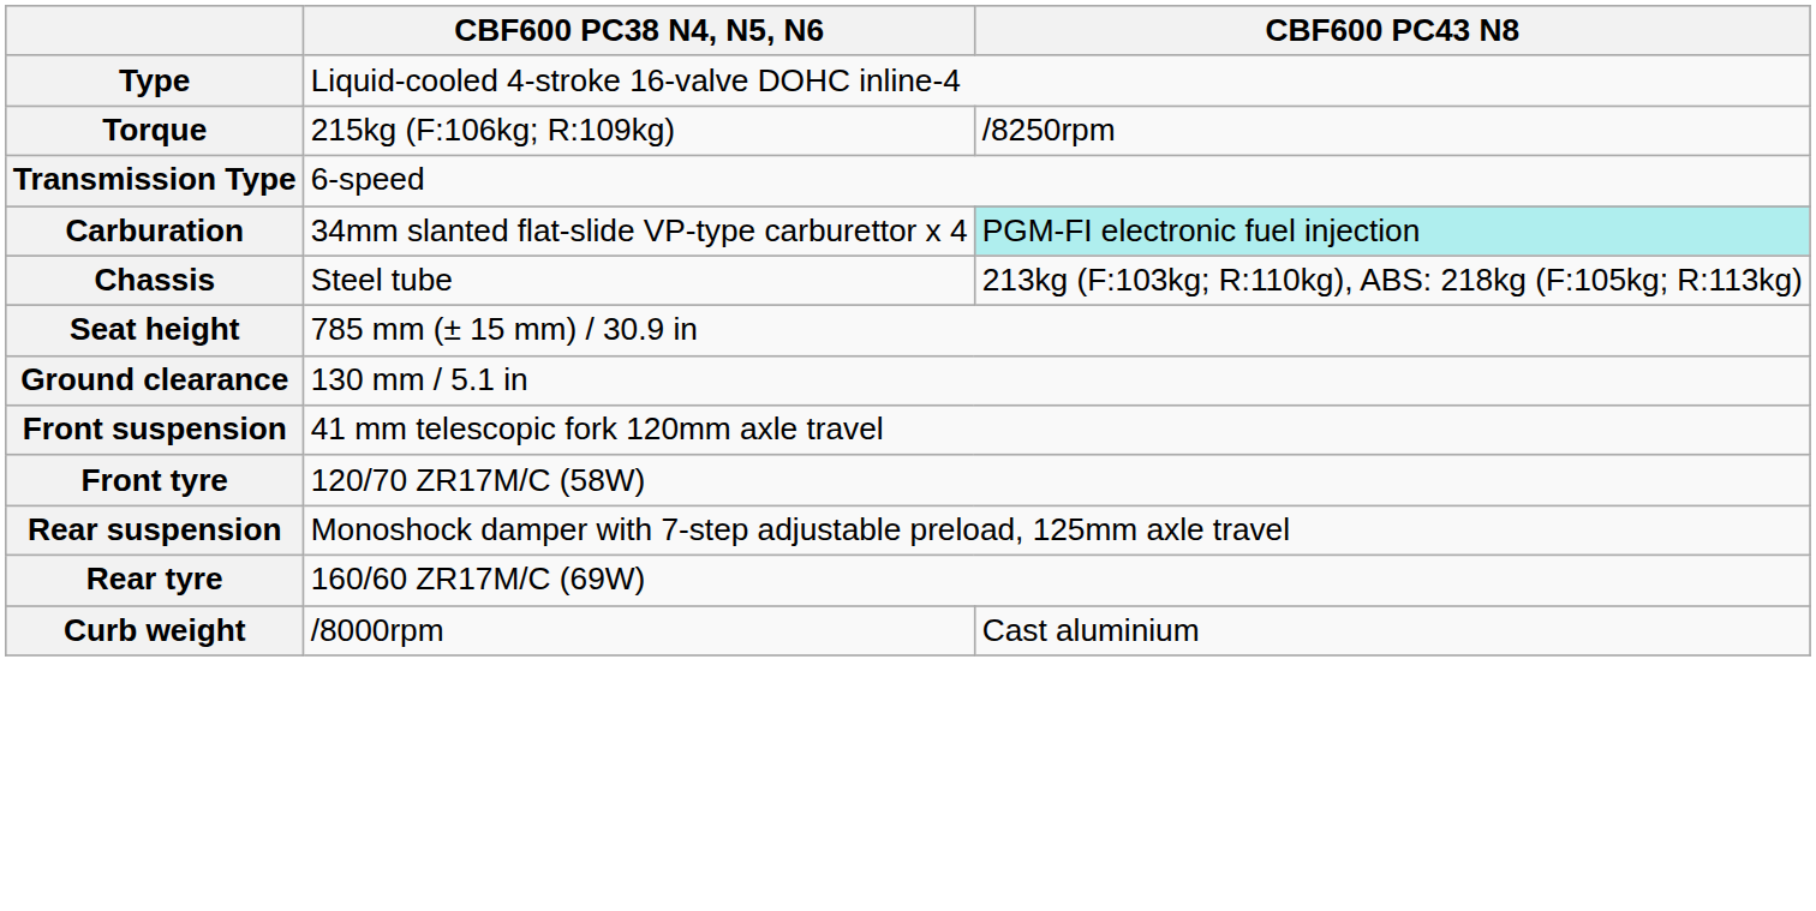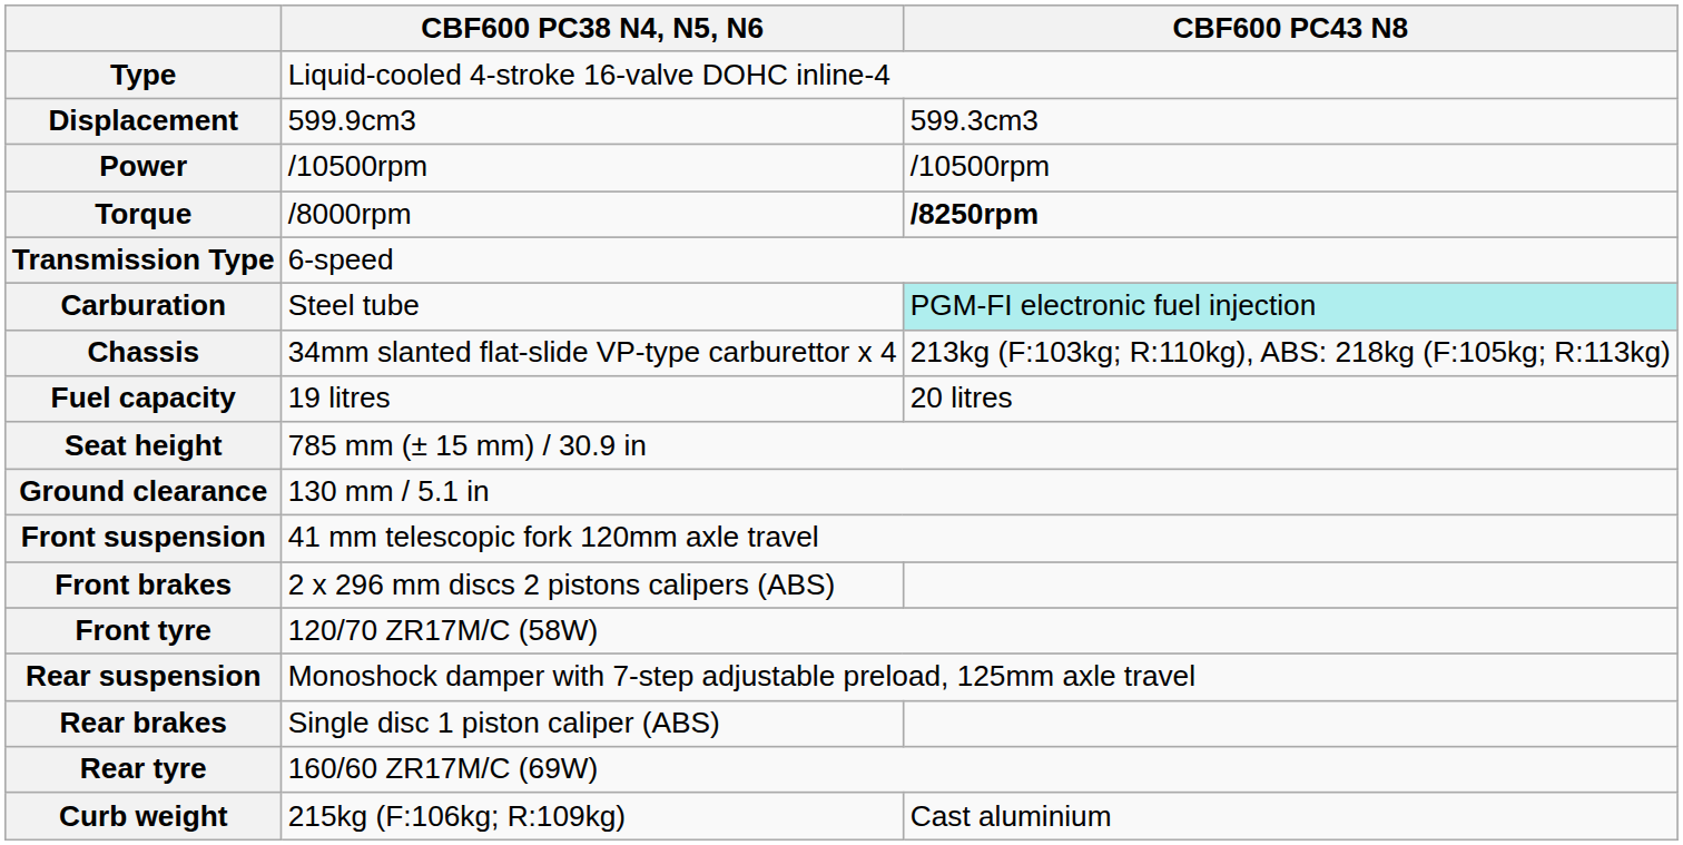 <table class="wikitable">
 <tr>
 <th></th>
 <th>CBF600 PC38 N4, N5, N6</th>
 <th>CBF600 PC43 N8</th>
 </tr>
 <tr>
 <th>Type</th>
 <td colspan="2">Liquid-cooled 4-stroke 16-valve DOHC inline-4</td>
 </tr>
 <tr>
+<th>Displacement</th>
+<td>599.9cm3</td>
+<td>599.3cm3</td>
+</tr>
+<tr>
+<th>Power</th>
+<td>/10500rpm</td>
+<td>/10500rpm</td>
+</tr>
+<tr>
 <th>Torque</th>
-<td>215kg (F:106kg; R:109kg)</td>
-<td>/8250rpm</td>
+<td>/8000rpm</td>
+<td><strong>/8250rpm</strong></td>
 </tr>
 <tr>
 <th>Transmission Type</th>
 <td colspan="2">6-speed</td>
 </tr>
 <tr>
 <th>Carburation</th>
-<td>34mm slanted flat-slide VP-type carburettor x 4</td>
+<td>Steel tube</td>
 <td style="background: paleturquoise;">PGM-FI electronic fuel injection</td>
 </tr>
 <tr>
 <th>Chassis</th>
-<td>Steel tube</td>
+<td>34mm slanted flat-slide VP-type carburettor x 4</td>
 <td>213kg (F:103kg; R:110kg), ABS: 218kg (F:105kg; R:113kg)</td>
+</tr>
+<tr>
+<th>Fuel capacity</th>
+<td>19 litres</td>
+<td>20 litres</td>
 </tr>
 <tr>
 <th>Seat height</th>
 <td colspan="2">785 mm (± 15 mm) / 30.9 in</td>
 </tr>
 <tr>
 <th>Ground clearance</th>
 <td colspan="2">130 mm / 5.1 in</td>
 </tr>
 <tr>
 <th>Front suspension</th>
 <td colspan="2">41 mm telescopic fork 120mm axle travel</td>
 </tr>
 <tr>
+<th>Front brakes</th>
+<td>2 x 296 mm discs 2 pistons calipers (ABS)</td>
+<td></td>
+</tr>
+<tr>
 <th>Front tyre</th>
 <td colspan="2">120/70 ZR17M/C (58W)</td>
 </tr>
 <tr>
 <th>Rear suspension</th>
 <td colspan="2">Monoshock damper with 7-step adjustable preload, 125mm axle travel</td>
 </tr>
 <tr>
+<th>Rear brakes</th>
+<td>Single disc 1 piston caliper (ABS)</td>
+<td></td>
+</tr>
+<tr>
 <th>Rear tyre</th>
 <td colspan="2">160/60 ZR17M/C (69W)</td>
 </tr>
 <tr>
 <th>Curb weight</th>
-<td>/8000rpm</td>
+<td>215kg (F:106kg; R:109kg)</td>
 <td>Cast aluminium</td>
 </tr>
 </table>
